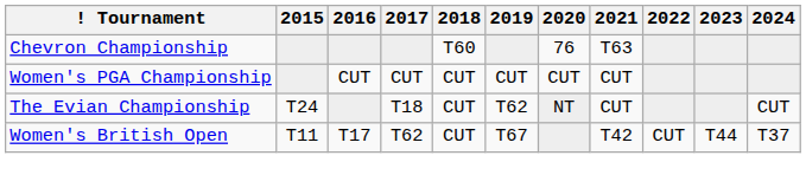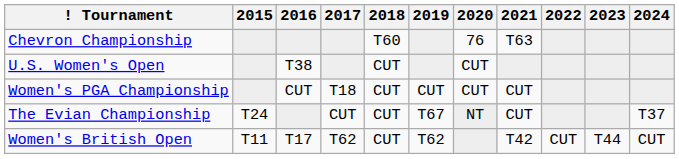 <table class="wikitable" style="font-size:95%;text-align:center;">
 <tr>
 <th>! Tournament</th>
 <th>2015</th>
 <th>2016</th>
 <th>2017</th>
 <th>2018</th>
 <th>2019</th>
 <th>2020</th>
 <th>2021</th>
 <th>2022</th>
 <th>2023</th>
 <th>2024</th>
 </tr>
 <tr>
 <td align=left><a href='#'>Chevron Championship</a></td>
 <td style="background:#eeeeee;"></td>
 <td style="background:#eeeeee;"></td>
 <td style="background:#eeeeee;"></td>
 <td>T60</td>
 <td style="background:#eeeeee;"></td>
 <td>76</td>
 <td>T63</td>
 <td style="background:#eeeeee;"></td>
 <td style="background:#eeeeee;"></td>
 <td style="background:#eeeeee;"></td>
 </tr>
 <tr>
+<td align=left><a href='#'>U.S. Women's Open</a></td>
+<td style="background:#eeeeee;"></td>
+<td>T38</td>
+<td style="background:#eeeeee;"></td>
+<td>CUT</td>
+<td style="background:#eeeeee;"></td>
+<td>CUT</td>
+<td style="background:#eeeeee;"></td>
+<td style="background:#eeeeee;"></td>
+<td style="background:#eeeeee;"></td>
+<td style="background:#eeeeee;"></td>
+</tr>
+<tr>
 <td align=left><a href='#'>Women's PGA Championship</a></td>
 <td style="background:#eeeeee;"></td>
 <td>CUT</td>
-<td>CUT</td>
+<td>T18</td>
 <td>CUT</td>
 <td>CUT</td>
 <td>CUT</td>
 <td>CUT</td>
 <td style="background:#eeeeee;"></td>
 <td style="background:#eeeeee;"></td>
 <td style="background:#eeeeee;"></td>
 </tr>
 <tr>
 <td align=left><a href='#'>The Evian Championship</a></td>
 <td>T24</td>
 <td style="background:#eeeeee;"></td>
-<td>T18</td>
 <td>CUT</td>
-<td>T62</td>
+<td>CUT</td>
+<td>T67</td>
 <td style="background:#eeeeee;">NT</td>
 <td>CUT</td>
 <td style="background:#eeeeee;"></td>
 <td style="background:#eeeeee;"></td>
-<td>CUT</td>
+<td>T37</td>
 </tr>
 <tr>
 <td align=left><a href='#'>Women's British Open</a></td>
 <td>T11</td>
 <td>T17</td>
 <td>T62</td>
 <td>CUT</td>
-<td>T67</td>
+<td>T62</td>
 <td style="background:#eeeeee;"></td>
 <td>T42</td>
 <td>CUT</td>
 <td>T44</td>
-<td>T37</td>
+<td>CUT</td>
 </tr>
 </table>
